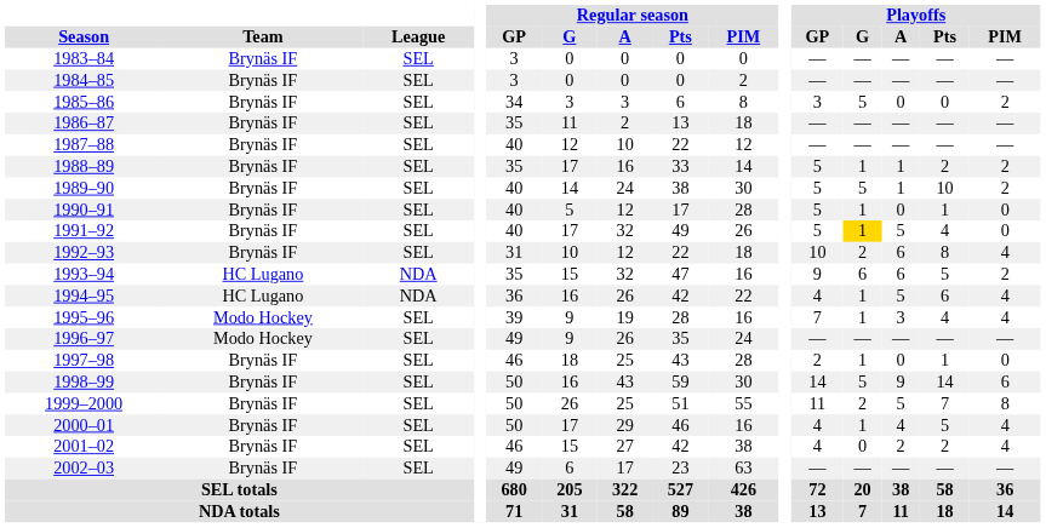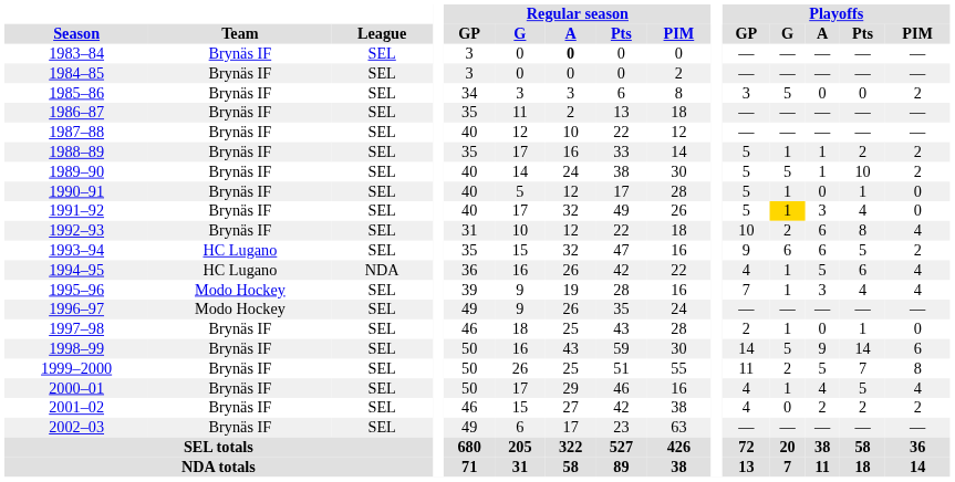 <table border="0" cellpadding="1" cellspacing="0" style="text-align:center; width:60em">
 <tr bgcolor="#e0e0e0">
 <th colspan="3" bgcolor="#ffffff"> </th>
 <th rowspan="99" bgcolor="#ffffff"> </th>
 <th colspan="5"><a href='#'>Regular season</a></th>
 <th rowspan="99" bgcolor="#ffffff"> </th>
 <th colspan="5"><a href='#'>Playoffs</a></th>
 </tr>
 <tr bgcolor="#e0e0e0">
 <th><a href='#'>Season</a></th>
 <th>Team</th>
 <th>League</th>
 <th>GP</th>
 <th><a href='#'>G</a></th>
 <th><a href='#'>A</a></th>
 <th><a href='#'>Pts</a></th>
 <th><a href='#'>PIM</a></th>
 <th>GP</th>
 <th>G</th>
 <th>A</th>
 <th>Pts</th>
 <th>PIM</th>
 </tr>
 <tr>
 <td><a href='#'>1983–84</a></td>
 <td><a href='#'>Brynäs IF</a></td>
 <td><a href='#'>SEL</a></td>
 <td>3</td>
 <td>0</td>
-<td>0</td>
+<td><strong>0</strong></td>
 <td>0</td>
 <td>0</td>
 <td>—</td>
 <td>—</td>
 <td>—</td>
 <td>—</td>
 <td>—</td>
 </tr>
 <tr bgcolor="#f0f0f0">
 <td><a href='#'>1984–85</a></td>
 <td>Brynäs IF</td>
 <td>SEL</td>
 <td>3</td>
 <td>0</td>
 <td>0</td>
 <td>0</td>
 <td>2</td>
 <td>—</td>
 <td>—</td>
 <td>—</td>
 <td>—</td>
 <td>—</td>
 </tr>
 <tr>
 <td><a href='#'>1985–86</a></td>
 <td>Brynäs IF</td>
 <td>SEL</td>
 <td>34</td>
 <td>3</td>
 <td>3</td>
 <td>6</td>
 <td>8</td>
 <td>3</td>
 <td>5</td>
 <td>0</td>
 <td>0</td>
 <td>2</td>
 </tr>
 <tr bgcolor="#f0f0f0">
 <td><a href='#'>1986–87</a></td>
 <td>Brynäs IF</td>
 <td>SEL</td>
 <td>35</td>
 <td>11</td>
 <td>2</td>
 <td>13</td>
 <td>18</td>
 <td>—</td>
 <td>—</td>
 <td>—</td>
 <td>—</td>
 <td>—</td>
 </tr>
 <tr>
 <td><a href='#'>1987–88</a></td>
 <td>Brynäs IF</td>
 <td>SEL</td>
 <td>40</td>
 <td>12</td>
 <td>10</td>
 <td>22</td>
 <td>12</td>
 <td>—</td>
 <td>—</td>
 <td>—</td>
 <td>—</td>
 <td>—</td>
 </tr>
 <tr bgcolor="#f0f0f0">
 <td><a href='#'>1988–89</a></td>
 <td>Brynäs IF</td>
 <td>SEL</td>
 <td>35</td>
 <td>17</td>
 <td>16</td>
 <td>33</td>
 <td>14</td>
 <td>5</td>
 <td>1</td>
 <td>1</td>
 <td>2</td>
 <td>2</td>
 </tr>
 <tr>
 <td><a href='#'>1989–90</a></td>
 <td>Brynäs IF</td>
 <td>SEL</td>
 <td>40</td>
 <td>14</td>
 <td>24</td>
 <td>38</td>
 <td>30</td>
 <td>5</td>
 <td>5</td>
 <td>1</td>
 <td>10</td>
 <td>2</td>
 </tr>
 <tr bgcolor="#f0f0f0">
 <td><a href='#'>1990–91</a></td>
 <td>Brynäs IF</td>
 <td>SEL</td>
 <td>40</td>
 <td>5</td>
 <td>12</td>
 <td>17</td>
 <td>28</td>
 <td>5</td>
 <td>1</td>
 <td>0</td>
 <td>1</td>
 <td>0</td>
 </tr>
 <tr>
 <td><a href='#'>1991–92</a></td>
 <td>Brynäs IF</td>
 <td>SEL</td>
 <td>40</td>
 <td>17</td>
 <td>32</td>
 <td>49</td>
 <td>26</td>
 <td>5</td>
 <td style="background: gold;">1</td>
-<td>5</td>
+<td>3</td>
 <td>4</td>
 <td>0</td>
 </tr>
 <tr bgcolor="#f0f0f0">
 <td><a href='#'>1992–93</a></td>
 <td>Brynäs IF</td>
 <td>SEL</td>
 <td>31</td>
 <td>10</td>
 <td>12</td>
 <td>22</td>
 <td>18</td>
 <td>10</td>
 <td>2</td>
 <td>6</td>
 <td>8</td>
 <td>4</td>
 </tr>
 <tr>
 <td><a href='#'>1993–94</a></td>
 <td><a href='#'>HC Lugano</a></td>
-<td><a href='#'>NDA</a></td>
+<td>SEL</td>
 <td>35</td>
 <td>15</td>
 <td>32</td>
 <td>47</td>
 <td>16</td>
 <td>9</td>
 <td>6</td>
 <td>6</td>
 <td>5</td>
 <td>2</td>
 </tr>
 <tr bgcolor="#f0f0f0">
 <td><a href='#'>1994–95</a></td>
 <td>HC Lugano</td>
 <td>NDA</td>
 <td>36</td>
 <td>16</td>
 <td>26</td>
 <td>42</td>
 <td>22</td>
 <td>4</td>
 <td>1</td>
 <td>5</td>
 <td>6</td>
 <td>4</td>
 </tr>
 <tr>
 <td><a href='#'>1995–96</a></td>
 <td><a href='#'>Modo Hockey</a></td>
 <td>SEL</td>
 <td>39</td>
 <td>9</td>
 <td>19</td>
 <td>28</td>
 <td>16</td>
 <td>7</td>
 <td>1</td>
 <td>3</td>
 <td>4</td>
 <td>4</td>
 </tr>
 <tr bgcolor="#f0f0f0">
 <td><a href='#'>1996–97</a></td>
 <td>Modo Hockey</td>
 <td>SEL</td>
 <td>49</td>
 <td>9</td>
 <td>26</td>
 <td>35</td>
 <td>24</td>
 <td>—</td>
 <td>—</td>
 <td>—</td>
 <td>—</td>
 <td>—</td>
 </tr>
 <tr>
 <td><a href='#'>1997–98</a></td>
 <td>Brynäs IF</td>
 <td>SEL</td>
 <td>46</td>
 <td>18</td>
 <td>25</td>
 <td>43</td>
 <td>28</td>
 <td>2</td>
 <td>1</td>
 <td>0</td>
 <td>1</td>
 <td>0</td>
 </tr>
 <tr bgcolor="#f0f0f0">
 <td><a href='#'>1998–99</a></td>
 <td>Brynäs IF</td>
 <td>SEL</td>
 <td>50</td>
 <td>16</td>
 <td>43</td>
 <td>59</td>
 <td>30</td>
 <td>14</td>
 <td>5</td>
 <td>9</td>
 <td>14</td>
 <td>6</td>
 </tr>
 <tr>
 <td><a href='#'>1999–2000</a></td>
 <td>Brynäs IF</td>
 <td>SEL</td>
 <td>50</td>
 <td>26</td>
 <td>25</td>
 <td>51</td>
 <td>55</td>
 <td>11</td>
 <td>2</td>
 <td>5</td>
 <td>7</td>
 <td>8</td>
 </tr>
 <tr bgcolor="#f0f0f0">
 <td><a href='#'>2000–01</a></td>
 <td>Brynäs IF</td>
 <td>SEL</td>
 <td>50</td>
 <td>17</td>
 <td>29</td>
 <td>46</td>
 <td>16</td>
 <td>4</td>
 <td>1</td>
 <td>4</td>
 <td>5</td>
 <td>4</td>
 </tr>
 <tr>
 <td><a href='#'>2001–02</a></td>
 <td>Brynäs IF</td>
 <td>SEL</td>
 <td>46</td>
 <td>15</td>
 <td>27</td>
 <td>42</td>
 <td>38</td>
 <td>4</td>
 <td>0</td>
 <td>2</td>
 <td>2</td>
-<td>4</td>
+<td>2</td>
 </tr>
 <tr bgcolor="#f0f0f0">
 <td><a href='#'>2002–03</a></td>
 <td>Brynäs IF</td>
 <td>SEL</td>
 <td>49</td>
 <td>6</td>
 <td>17</td>
 <td>23</td>
 <td>63</td>
 <td>—</td>
 <td>—</td>
 <td>—</td>
 <td>—</td>
 <td>—</td>
 </tr>
 <tr bgcolor="#e0e0e0">
 <th colspan="3">SEL totals</th>
 <th>680</th>
 <th>205</th>
 <th>322</th>
 <th>527</th>
 <th>426</th>
 <th>72</th>
 <th>20</th>
 <th>38</th>
 <th>58</th>
 <th>36</th>
 </tr>
 <tr bgcolor="#e0e0e0">
 <th colspan="3">NDA totals</th>
 <th>71</th>
 <th>31</th>
 <th>58</th>
 <th>89</th>
 <th>38</th>
 <th>13</th>
 <th>7</th>
 <th>11</th>
 <th>18</th>
 <th>14</th>
 </tr>
 </table>
